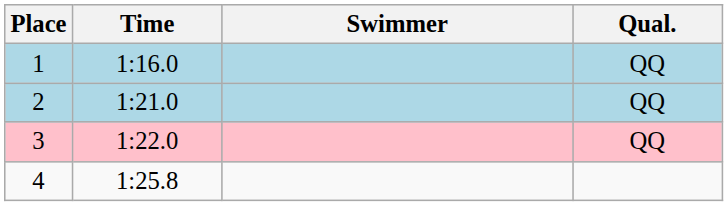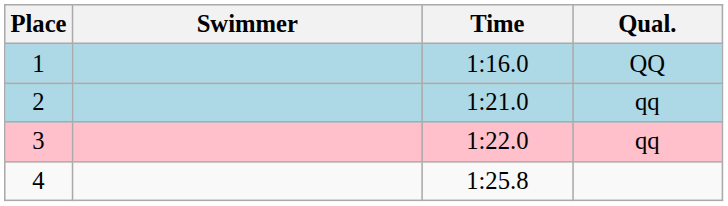 <table class=wikitable style="text-align:center">
 <tr>
 <th>Place</th>
+<th width=220>Swimmer</th>
 <th width=90>Time</th>
-<th width=220>Swimmer</th>
 <th width=90>Qual.</th>
 </tr>
 <tr bgcolor=lightblue>
 <td>1</td>
+<td align=left></td>
 <td>1:16.0</td>
-<td align=left></td>
 <td>QQ</td>
 </tr>
 <tr bgcolor=lightblue>
 <td>2</td>
+<td align=left></td>
 <td>1:21.0</td>
-<td align=left></td>
-<td>QQ</td>
+<td>qq</td>
 </tr>
 <tr bgcolor=pink>
 <td>3</td>
+<td align=left></td>
 <td>1:22.0</td>
-<td align=left></td>
-<td>QQ</td>
+<td>qq</td>
 </tr>
 <tr>
 <td>4</td>
+<td align=left></td>
 <td>1:25.8</td>
-<td align=left></td>
 <td></td>
 </tr>
 </table>
